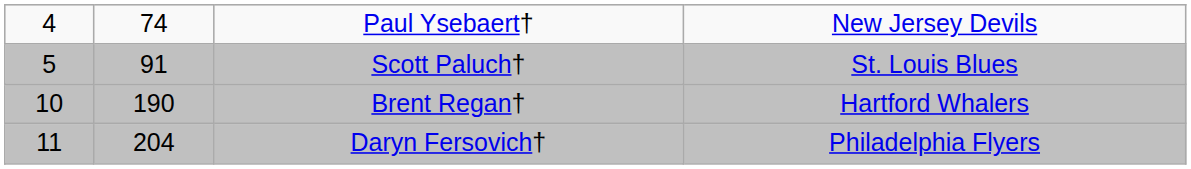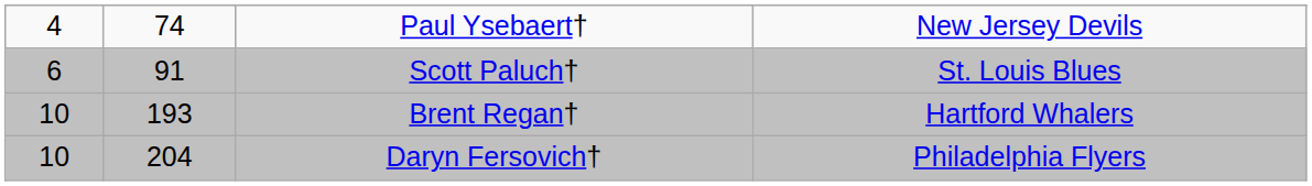 <table class="wikitable" width="60%">
 <tr align="center" bgcolor="">
 <td>4</td>
 <td>74</td>
 <td><a href='#'>Paul Ysebaert</a>†</td>
 <td><a href='#'>New Jersey Devils</a></td>
 </tr>
 <tr align="center" bgcolor="C0C0C0">
-<td>5</td>
+<td>6</td>
 <td>91</td>
 <td><a href='#'>Scott Paluch</a>†</td>
 <td><a href='#'>St. Louis Blues</a></td>
 </tr>
 <tr align="center" bgcolor="C0C0C0">
 <td>10</td>
-<td>190</td>
+<td>193</td>
 <td><a href='#'>Brent Regan</a>†</td>
 <td><a href='#'>Hartford Whalers</a></td>
 </tr>
 <tr align="center" bgcolor="C0C0C0">
-<td>11</td>
+<td>10</td>
 <td>204</td>
 <td><a href='#'>Daryn Fersovich</a>†</td>
 <td><a href='#'>Philadelphia Flyers</a></td>
 </tr>
 </table>
